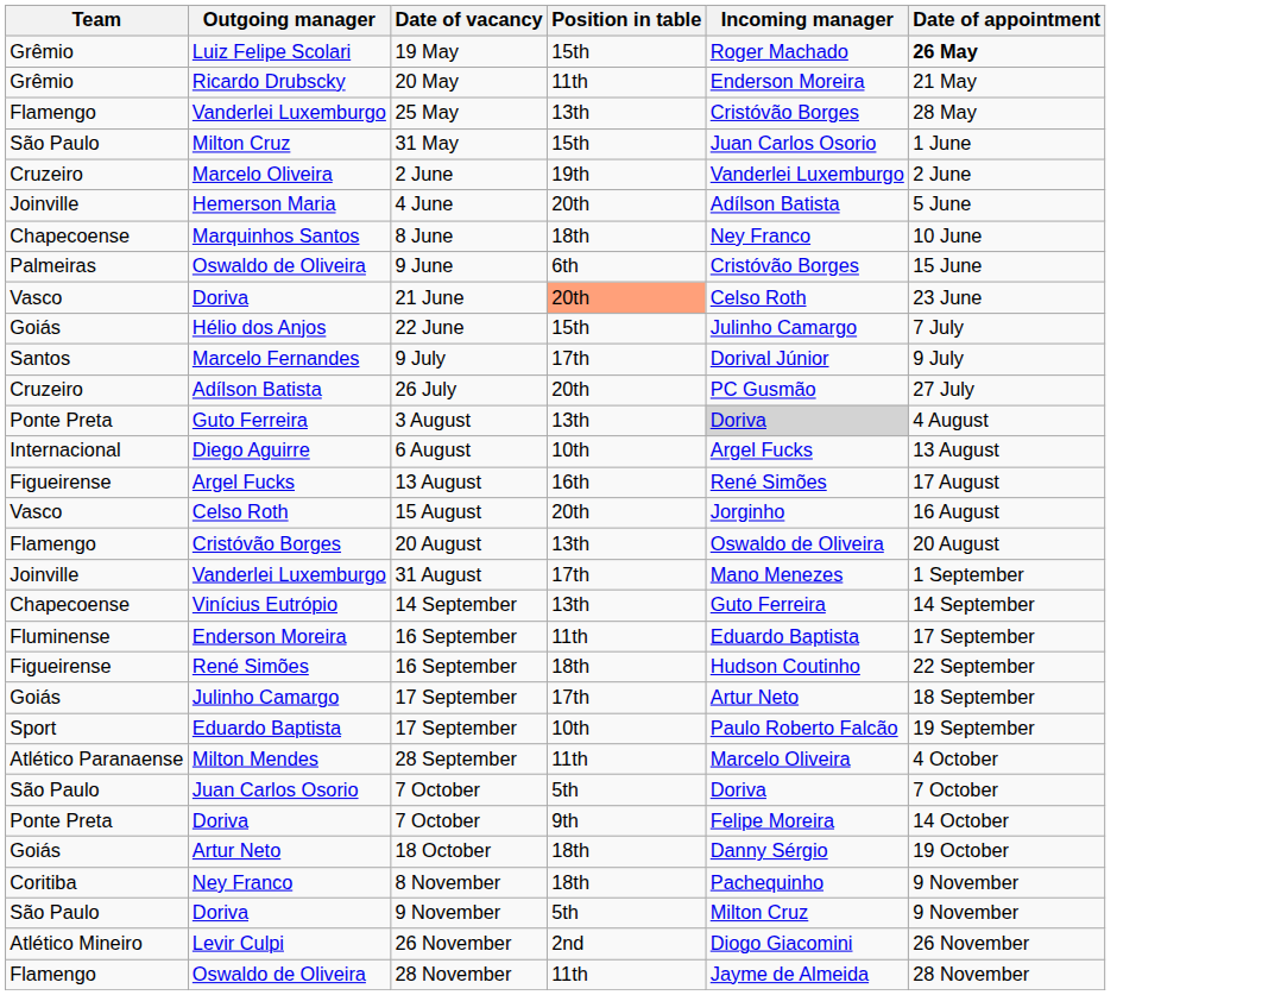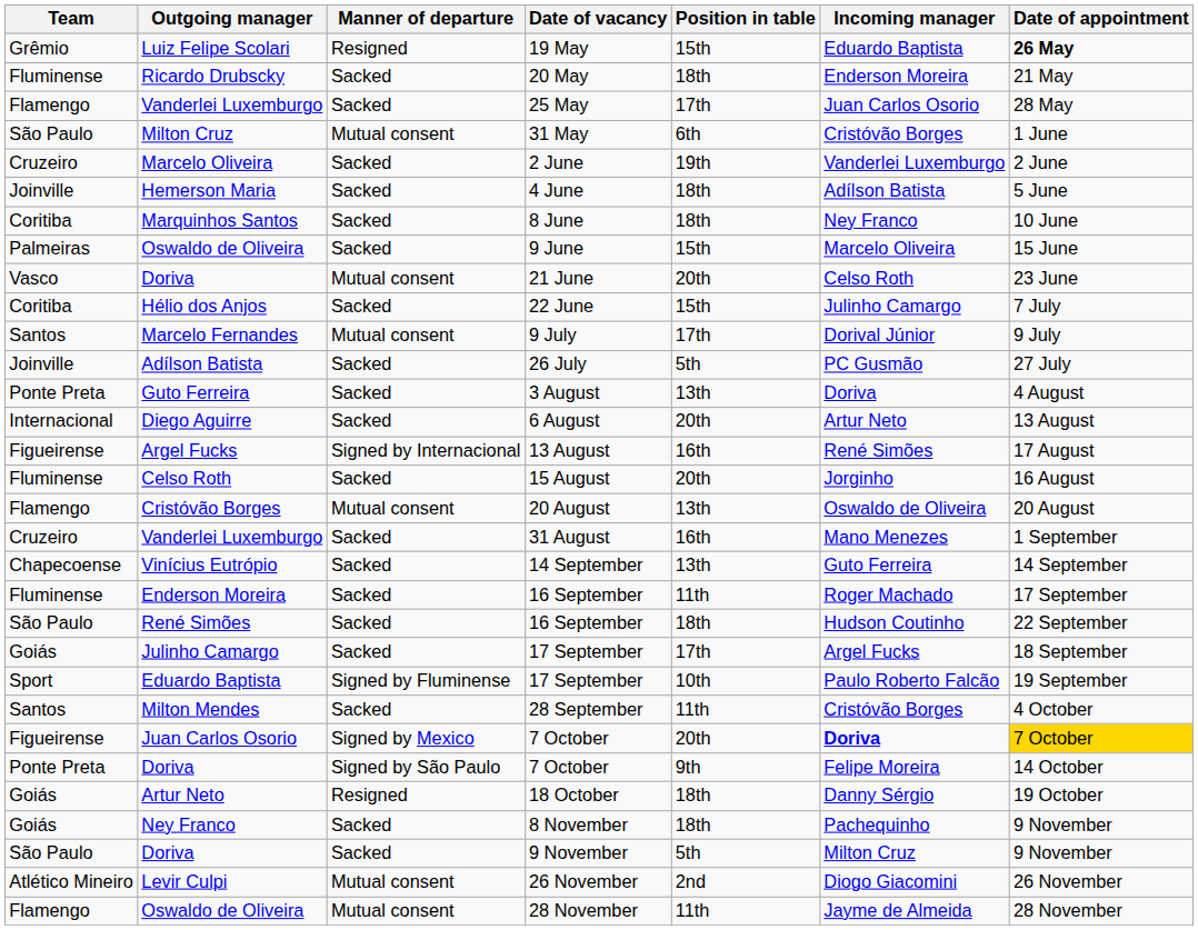 <table class="wikitable sortable">
 <tr>
 <th>Team</th>
 <th>Outgoing manager</th>
+<th>Manner of departure</th>
 <th>Date of vacancy</th>
 <th>Position in table</th>
 <th>Incoming manager</th>
 <th>Date of appointment</th>
 </tr>
 <tr>
 <td>Grêmio</td>
 <td> <a href='#'>Luiz Felipe Scolari</a></td>
+<td>Resigned</td>
 <td>19 May </td>
 <td>15th</td>
-<td> <a href='#'>Roger Machado</a></td>
+<td> <a href='#'>Eduardo Baptista</a></td>
 <td><strong>26 May </strong></td>
 </tr>
 <tr>
-<td>Grêmio</td>
+<td>Fluminense</td>
 <td> <a href='#'>Ricardo Drubscky</a></td>
+<td>Sacked</td>
 <td>20 May </td>
-<td>11th</td>
+<td>18th</td>
 <td> <a href='#'>Enderson Moreira</a></td>
 <td>21 May </td>
 </tr>
 <tr>
 <td>Flamengo</td>
 <td> <a href='#'>Vanderlei Luxemburgo</a></td>
+<td>Sacked</td>
 <td>25 May </td>
-<td>13th</td>
-<td> <a href='#'>Cristóvão Borges</a></td>
+<td>17th</td>
+<td> <a href='#'>Juan Carlos Osorio</a></td>
 <td>28 May </td>
 </tr>
 <tr>
 <td>São Paulo</td>
 <td> <a href='#'>Milton Cruz</a></td>
+<td>Mutual consent</td>
 <td>31 May </td>
-<td>15th</td>
-<td> <a href='#'>Juan Carlos Osorio</a></td>
+<td>6th</td>
+<td> <a href='#'>Cristóvão Borges</a></td>
 <td>1 June </td>
 </tr>
 <tr>
 <td>Cruzeiro</td>
 <td> <a href='#'>Marcelo Oliveira</a></td>
+<td>Sacked</td>
 <td>2 June </td>
 <td>19th</td>
 <td> <a href='#'>Vanderlei Luxemburgo</a></td>
 <td>2 June </td>
 </tr>
 <tr>
 <td>Joinville</td>
 <td> <a href='#'>Hemerson Maria</a></td>
+<td>Sacked</td>
 <td>4 June </td>
-<td>20th</td>
+<td>18th</td>
 <td> <a href='#'>Adílson Batista</a></td>
 <td>5 June </td>
 </tr>
 <tr>
-<td>Chapecoense</td>
+<td>Coritiba</td>
 <td> <a href='#'>Marquinhos Santos</a></td>
+<td>Sacked</td>
 <td>8 June </td>
 <td>18th</td>
 <td> <a href='#'>Ney Franco</a></td>
 <td>10 June </td>
 </tr>
 <tr>
 <td>Palmeiras</td>
 <td> <a href='#'>Oswaldo de Oliveira</a></td>
+<td>Sacked</td>
 <td>9 June </td>
-<td>6th</td>
-<td> <a href='#'>Cristóvão Borges</a></td>
+<td>15th</td>
+<td> <a href='#'>Marcelo Oliveira</a></td>
 <td>15 June </td>
 </tr>
 <tr>
 <td>Vasco</td>
 <td> <a href='#'>Doriva</a></td>
+<td>Mutual consent</td>
 <td>21 June </td>
-<td style="background: lightsalmon;">20th</td>
+<td>20th</td>
 <td> <a href='#'>Celso Roth</a></td>
 <td>23 June </td>
 </tr>
 <tr>
-<td>Goiás</td>
+<td>Coritiba</td>
 <td> <a href='#'>Hélio dos Anjos</a></td>
+<td>Sacked</td>
 <td>22 June </td>
 <td>15th</td>
 <td> <a href='#'>Julinho Camargo</a></td>
 <td>7 July </td>
 </tr>
 <tr>
 <td>Santos</td>
 <td> <a href='#'>Marcelo Fernandes</a></td>
+<td>Mutual consent</td>
 <td>9 July </td>
 <td>17th</td>
 <td> <a href='#'>Dorival Júnior</a></td>
 <td>9 July </td>
 </tr>
 <tr>
-<td>Cruzeiro</td>
+<td>Joinville</td>
 <td> <a href='#'>Adílson Batista</a></td>
+<td>Sacked</td>
 <td>26 July </td>
-<td>20th</td>
+<td>5th</td>
 <td> <a href='#'>PC Gusmão</a></td>
 <td>27 July </td>
 </tr>
 <tr>
 <td>Ponte Preta</td>
 <td> <a href='#'>Guto Ferreira</a></td>
+<td>Sacked</td>
 <td>3 August </td>
 <td>13th</td>
-<td style="background: lightgrey;"> <a href='#'>Doriva</a></td>
+<td> <a href='#'>Doriva</a></td>
 <td>4 August </td>
 </tr>
 <tr>
 <td>Internacional</td>
 <td> <a href='#'>Diego Aguirre</a></td>
+<td>Sacked</td>
 <td>6 August </td>
-<td>10th</td>
-<td> <a href='#'>Argel Fucks</a></td>
+<td>20th</td>
+<td> <a href='#'>Artur Neto</a></td>
 <td>13 August </td>
 </tr>
 <tr>
 <td>Figueirense</td>
 <td> <a href='#'>Argel Fucks</a></td>
+<td>Signed by Internacional</td>
 <td>13 August </td>
 <td>16th</td>
 <td> <a href='#'>René Simões</a></td>
 <td>17 August </td>
 </tr>
 <tr>
-<td>Vasco</td>
+<td>Fluminense</td>
 <td> <a href='#'>Celso Roth</a></td>
+<td>Sacked</td>
 <td>15 August </td>
 <td>20th</td>
 <td> <a href='#'>Jorginho</a></td>
 <td>16 August </td>
 </tr>
 <tr>
 <td>Flamengo</td>
 <td> <a href='#'>Cristóvão Borges</a></td>
+<td>Mutual consent</td>
 <td>20 August </td>
 <td>13th</td>
 <td> <a href='#'>Oswaldo de Oliveira</a></td>
 <td>20 August </td>
 </tr>
 <tr>
-<td>Joinville</td>
+<td>Cruzeiro</td>
 <td> <a href='#'>Vanderlei Luxemburgo</a></td>
+<td>Sacked</td>
 <td>31 August </td>
-<td>17th</td>
+<td>16th</td>
 <td> <a href='#'>Mano Menezes</a></td>
 <td>1 September </td>
 </tr>
 <tr>
 <td>Chapecoense</td>
 <td> <a href='#'>Vinícius Eutrópio</a></td>
+<td>Sacked</td>
 <td>14 September </td>
 <td>13th</td>
 <td> <a href='#'>Guto Ferreira</a></td>
 <td>14 September </td>
 </tr>
 <tr>
 <td>Fluminense</td>
 <td> <a href='#'>Enderson Moreira</a></td>
+<td>Sacked</td>
 <td>16 September </td>
 <td>11th</td>
-<td> <a href='#'>Eduardo Baptista</a></td>
+<td> <a href='#'>Roger Machado</a></td>
 <td>17 September </td>
 </tr>
 <tr>
-<td>Figueirense</td>
+<td>São Paulo</td>
 <td> <a href='#'>René Simões</a></td>
+<td>Sacked</td>
 <td>16 September </td>
 <td>18th</td>
 <td> <a href='#'>Hudson Coutinho</a></td>
 <td>22 September </td>
 </tr>
 <tr>
 <td>Goiás</td>
 <td> <a href='#'>Julinho Camargo</a></td>
+<td>Sacked</td>
 <td>17 September </td>
 <td>17th</td>
-<td> <a href='#'>Artur Neto</a></td>
+<td> <a href='#'>Argel Fucks</a></td>
 <td>18 September </td>
 </tr>
 <tr>
 <td>Sport</td>
 <td> <a href='#'>Eduardo Baptista</a></td>
+<td>Signed by Fluminense</td>
 <td>17 September </td>
 <td>10th</td>
 <td> <a href='#'>Paulo Roberto Falcão</a></td>
 <td>19 September </td>
 </tr>
 <tr>
-<td>Atlético Paranaense</td>
+<td>Santos</td>
 <td> <a href='#'>Milton Mendes</a></td>
+<td>Sacked</td>
 <td>28 September </td>
 <td>11th</td>
-<td> <a href='#'>Marcelo Oliveira</a></td>
+<td> <a href='#'>Cristóvão Borges</a></td>
 <td>4 October </td>
 </tr>
 <tr>
-<td>São Paulo</td>
+<td>Figueirense</td>
 <td> <a href='#'>Juan Carlos Osorio</a></td>
+<td>Signed by <a href='#'>Mexico</a></td>
 <td>7 October </td>
-<td>5th</td>
-<td> <a href='#'>Doriva</a></td>
-<td>7 October </td>
+<td>20th</td>
+<td><strong> <a href='#'>Doriva</a></strong></td>
+<td style="background: gold;">7 October </td>
 </tr>
 <tr>
 <td>Ponte Preta</td>
 <td> <a href='#'>Doriva</a></td>
+<td>Signed by São Paulo</td>
 <td>7 October </td>
 <td>9th</td>
 <td> <a href='#'>Felipe Moreira</a></td>
 <td>14 October </td>
 </tr>
 <tr>
 <td>Goiás</td>
 <td> <a href='#'>Artur Neto</a></td>
+<td>Resigned</td>
 <td>18 October </td>
 <td>18th</td>
 <td> <a href='#'>Danny Sérgio</a></td>
 <td>19 October </td>
 </tr>
 <tr>
-<td>Coritiba</td>
+<td>Goiás</td>
 <td> <a href='#'>Ney Franco</a></td>
+<td>Sacked</td>
 <td>8 November</td>
 <td>18th</td>
 <td> <a href='#'>Pachequinho</a></td>
 <td>9 November</td>
 </tr>
 <tr>
 <td>São Paulo</td>
 <td> <a href='#'>Doriva</a></td>
+<td>Sacked</td>
 <td>9 November</td>
 <td>5th</td>
 <td> <a href='#'>Milton Cruz</a></td>
 <td>9 November</td>
 </tr>
 <tr>
 <td>Atlético Mineiro</td>
 <td> <a href='#'>Levir Culpi</a></td>
+<td>Mutual consent</td>
 <td>26 November </td>
 <td>2nd</td>
 <td> <a href='#'>Diogo Giacomini</a></td>
 <td>26 November </td>
 </tr>
 <tr>
 <td>Flamengo</td>
 <td> <a href='#'>Oswaldo de Oliveira</a></td>
+<td>Mutual consent</td>
 <td>28 November </td>
 <td>11th</td>
 <td> <a href='#'>Jayme de Almeida</a></td>
 <td>28 November </td>
 </tr>
 </table>
